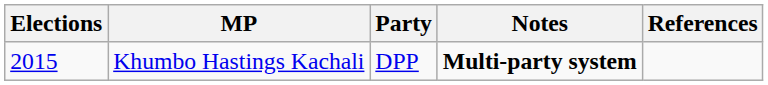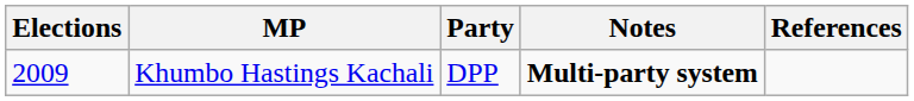 <table class="wikitable">
 <tr>
 <th>Elections</th>
 <th>MP</th>
 <th>Party</th>
 <th>Notes</th>
 <th>References</th>
 </tr>
 <tr>
-<td><a href='#'>2015</a></td>
+<td><a href='#'>2009</a></td>
 <td><a href='#'>Khumbo Hastings Kachali</a></td>
 <td><a href='#'>DPP</a></td>
 <td><strong>Multi-party system</strong></td>
 <td></td>
 </tr>
 </table>
